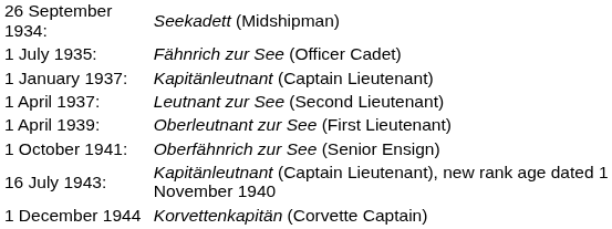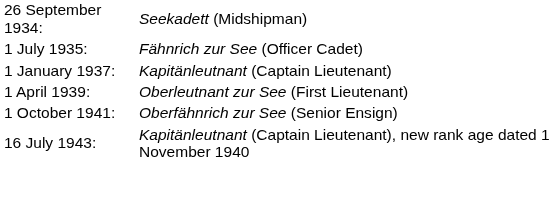 <table style="background: transparent;">
 <tr>
 <td>26 September 1934:</td>
 <td><em>Seekadett</em> (Midshipman)</td>
 </tr>
 <tr>
 <td>1 July 1935:</td>
 <td><em>Fähnrich zur See</em> (Officer Cadet)</td>
 </tr>
 <tr>
 <td>1 January 1937:</td>
 <td><em>Kapitänleutnant</em> (Captain Lieutenant)</td>
 </tr>
 <tr>
-<td>1 April 1937:</td>
-<td><em>Leutnant zur See</em> (Second Lieutenant)</td>
-</tr>
-<tr>
 <td>1 April 1939:</td>
 <td><em>Oberleutnant zur See</em> (First Lieutenant)</td>
 </tr>
 <tr>
 <td>1 October 1941:</td>
 <td><em>Oberfähnrich zur See</em> (Senior Ensign)</td>
 </tr>
 <tr>
 <td>16 July 1943:</td>
 <td><em>Kapitänleutnant</em> (Captain Lieutenant), new rank age dated 1 November 1940</td>
 </tr>
-<tr>
-<td>1 December 1944</td>
-<td><em>Korvettenkapitän</em> (Corvette Captain)</td>
-</tr>
 </table>
